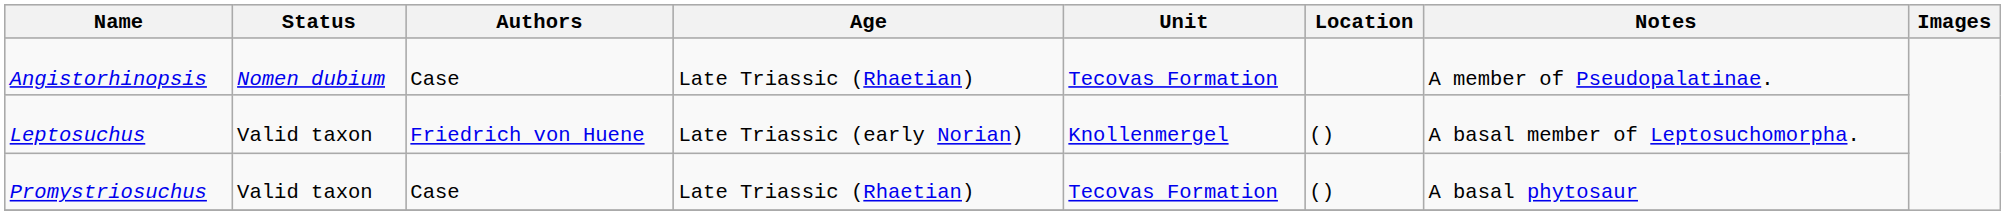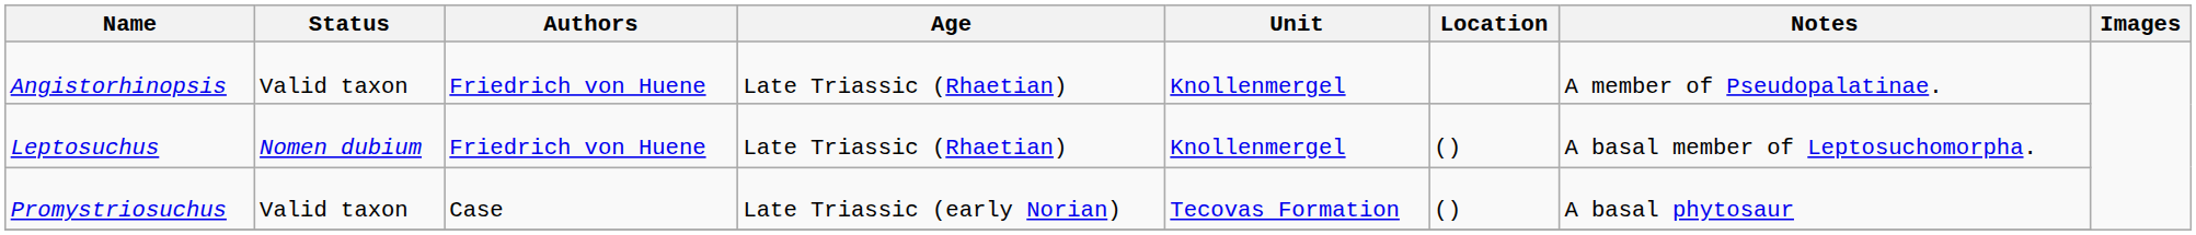 <table class="wikitable sortable" align="center" width="100%">
 <tr>
 <th>Name</th>
 <th>Status</th>
 <th>Authors</th>
 <th>Age</th>
 <th>Unit</th>
 <th>Location</th>
 <th>Notes</th>
 <th>Images</th>
 </tr>
 <tr>
 <td><br><em><a href='#'>Angistorhinopsis</a></em></td>
-<td><br><em><a href='#'>Nomen dubium</a></em></td>
-<td><br>Case</td>
+<td><br>Valid taxon</td>
+<td><br><a href='#'>Friedrich von Huene</a></td>
 <td><br>Late Triassic (<a href='#'>Rhaetian</a>)</td>
-<td><br><a href='#'>Tecovas Formation</a></td>
+<td><br><a href='#'>Knollenmergel</a></td>
 <td><br></td>
 <td><br>A member of <a href='#'>Pseudopalatinae</a>.</td>
 </tr>
 <tr>
 <td><br><em><a href='#'>Leptosuchus</a></em></td>
-<td><br>Valid taxon</td>
+<td><br><em><a href='#'>Nomen dubium</a></em></td>
 <td><br><a href='#'>Friedrich von Huene</a></td>
-<td><br>Late Triassic (early <a href='#'>Norian</a>)</td>
+<td><br>Late Triassic (<a href='#'>Rhaetian</a>)</td>
 <td><br><a href='#'>Knollenmergel</a></td>
 <td><br> ()</td>
 <td><br>A basal member of <a href='#'>Leptosuchomorpha</a>.</td>
 </tr>
 <tr>
 <td><br><em><a href='#'>Promystriosuchus</a></em></td>
 <td><br>Valid taxon</td>
 <td><br>Case</td>
-<td><br>Late Triassic (<a href='#'>Rhaetian</a>)</td>
+<td><br>Late Triassic (early <a href='#'>Norian</a>)</td>
 <td><br><a href='#'>Tecovas Formation</a></td>
 <td><br> ()</td>
 <td><br>A basal <a href='#'>phytosaur</a></td>
 </tr>
 <tr>
 </tr>
 </table>
